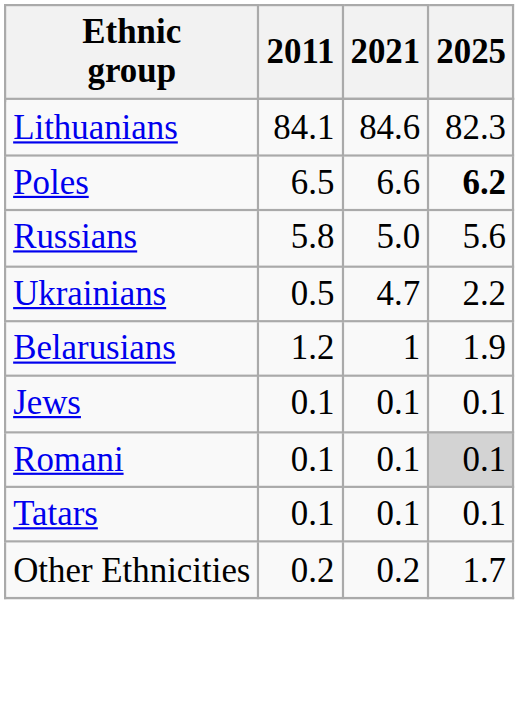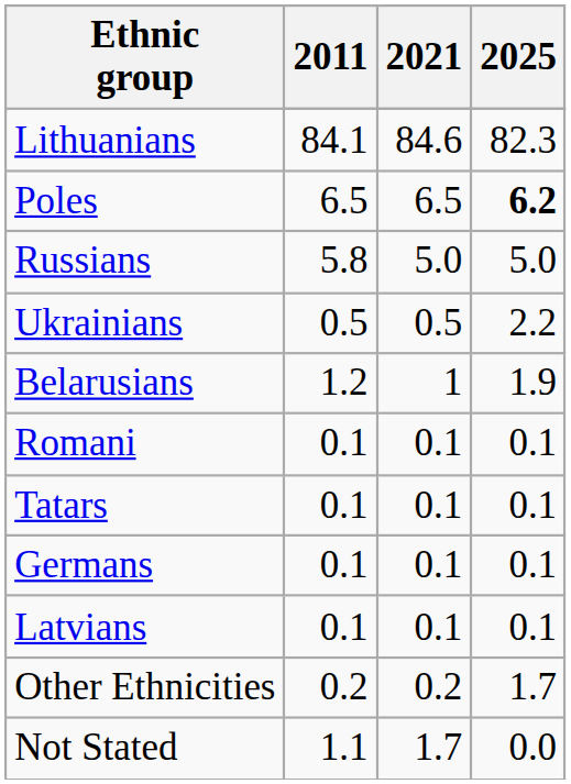 <table class="wikitable sortable">
 <tr bgcolor="#e0e0e0">
 <th rowspan="2">Ethnic<br>group</th>
 <th colspan="1">2011</th>
 <th colspan="1">2021</th>
 <th colspan="1">2025</th>
 </tr>
 <tr bgcolor="#e0e0e0">
 </tr>
 <tr>
 <td><a href='#'>Lithuanians</a></td>
 <td align="right">84.1</td>
 <td align="right">84.6</td>
 <td align="right">82.3</td>
 </tr>
 <tr>
 <td><a href='#'>Poles</a></td>
 <td align="right">6.5</td>
-<td align="right">6.6</td>
+<td align="right">6.5</td>
 <td align="right"><strong>6.2</strong></td>
 </tr>
 <tr>
 <td><a href='#'>Russians</a></td>
 <td align="right">5.8</td>
 <td align="right">5.0</td>
-<td align="right">5.6</td>
+<td align="right">5.0</td>
 </tr>
 <tr>
 <td><a href='#'>Ukrainians</a></td>
 <td align="right">0.5</td>
-<td align="right">4.7</td>
+<td align="right">0.5</td>
 <td align="right">2.2</td>
 </tr>
 <tr>
 <td><a href='#'>Belarusians</a></td>
 <td align="right">1.2</td>
 <td align="right">1</td>
 <td align="right">1.9</td>
 </tr>
 <tr>
-<td><a href='#'>Jews</a></td>
+<td><a href='#'>Romani</a></td>
 <td align="right">0.1</td>
 <td align="right">0.1</td>
 <td align="right">0.1</td>
 </tr>
 <tr>
-<td><a href='#'>Romani</a></td>
+<td><a href='#'>Tatars</a></td>
 <td align="right">0.1</td>
 <td align="right">0.1</td>
-<td align="right" style="background: lightgrey;">0.1</td>
+<td align="right">0.1</td>
 </tr>
 <tr>
-<td><a href='#'>Tatars</a></td>
+<td><a href='#'>Germans</a></td>
+<td align="right">0.1</td>
+<td align="right">0.1</td>
+<td align="right">0.1</td>
+</tr>
+<tr>
+<td><a href='#'>Latvians</a></td>
 <td align="right">0.1</td>
 <td align="right">0.1</td>
 <td align="right">0.1</td>
 </tr>
 <tr>
 <td>Other Ethnicities</td>
 <td align="right">0.2</td>
 <td align="right">0.2</td>
 <td align="right">1.7</td>
 </tr>
 <tr>
+<td>Not Stated</td>
+<td align="right">1.1</td>
+<td align="right">1.7</td>
+<td align="right">0.0</td>
+</tr>
+<tr>
 </tr>
 </table>
